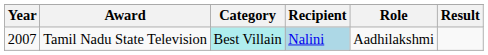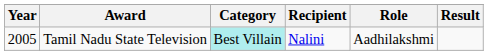 <table class="wikitable sortable">
 <tr style="text-align:center;">
 </tr>
 <tr>
 <th>Year</th>
 <th>Award</th>
 <th>Category</th>
 <th>Recipient</th>
 <th>Role</th>
 <th>Result</th>
 </tr>
 <tr>
-<td>2007</td>
+<td>2005</td>
 <td>Tamil Nadu State Television </td>
 <td style="background: paleturquoise;">Best Villain</td>
-<td style="background: lightblue;"><a href='#'>Nalini</a></td>
+<td><a href='#'>Nalini</a></td>
 <td>Aadhilakshmi</td>
 <td></td>
 </tr>
 </table>
